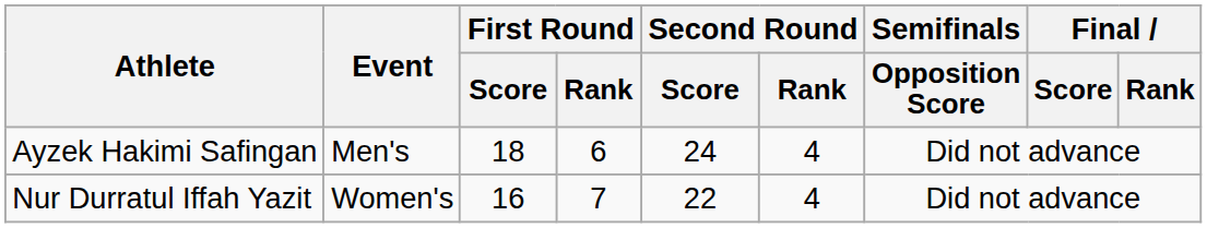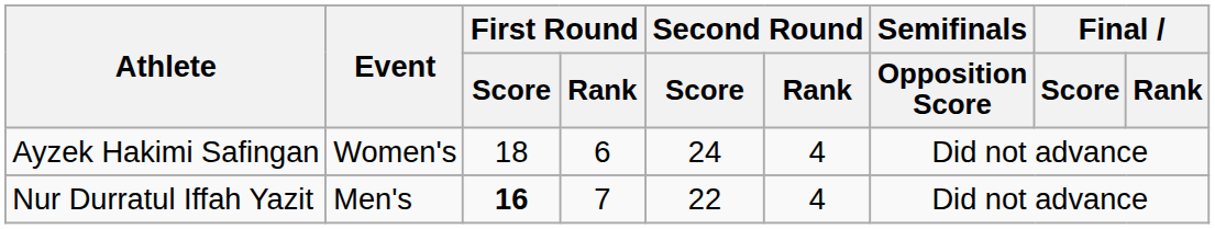 <table class="wikitable" style="font-size:90%">
 <tr>
 <th rowspan="2">Athlete</th>
 <th rowspan="2">Event</th>
 <th colspan="2">First Round</th>
 <th colspan="2">Second Round</th>
 <th>Semifinals</th>
 <th colspan="2">Final / </th>
 </tr>
 <tr style="font-size:95%">
 <th>Score</th>
 <th>Rank</th>
 <th>Score</th>
 <th>Rank</th>
 <th>Opposition<br>Score</th>
 <th>Score</th>
 <th>Rank</th>
 </tr>
 <tr align="center">
 <td align="left">Ayzek Hakimi Safingan</td>
-<td align="left">Men's</td>
+<td align="left">Women's</td>
 <td>18</td>
 <td>6</td>
 <td>24</td>
 <td>4</td>
 <td colspan="3">Did not advance</td>
 </tr>
 <tr align="center">
 <td align="left">Nur Durratul Iffah Yazit</td>
-<td align="left">Women's</td>
-<td>16</td>
+<td align="left">Men's</td>
+<td><strong>16</strong></td>
 <td>7</td>
 <td>22</td>
 <td>4</td>
 <td colspan="3">Did not advance</td>
 </tr>
 </table>
